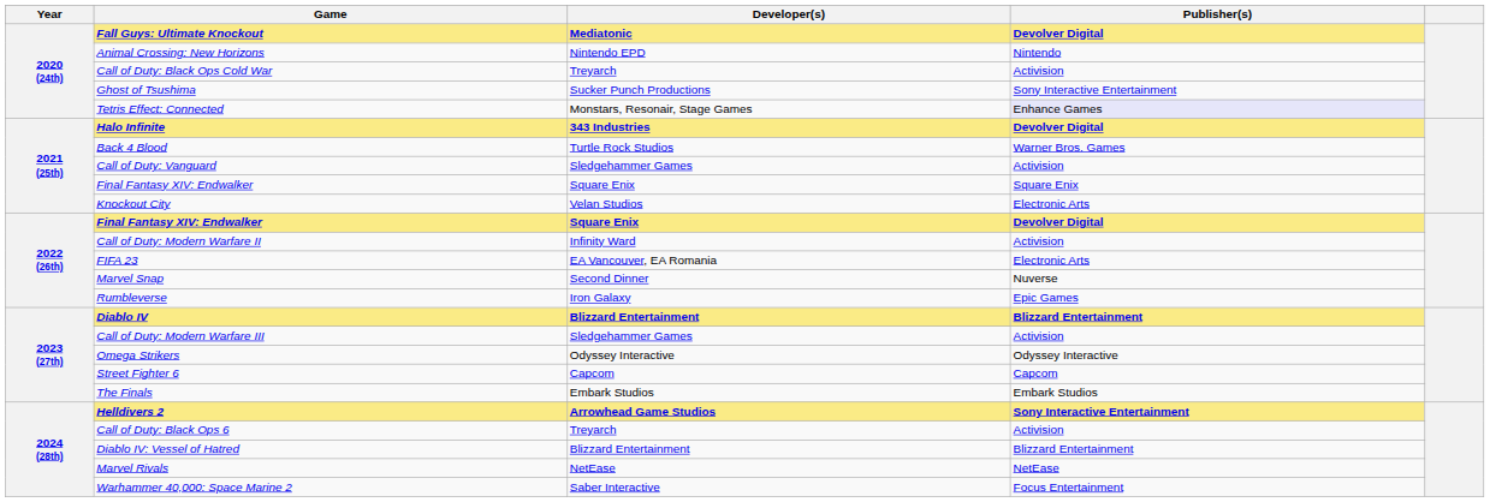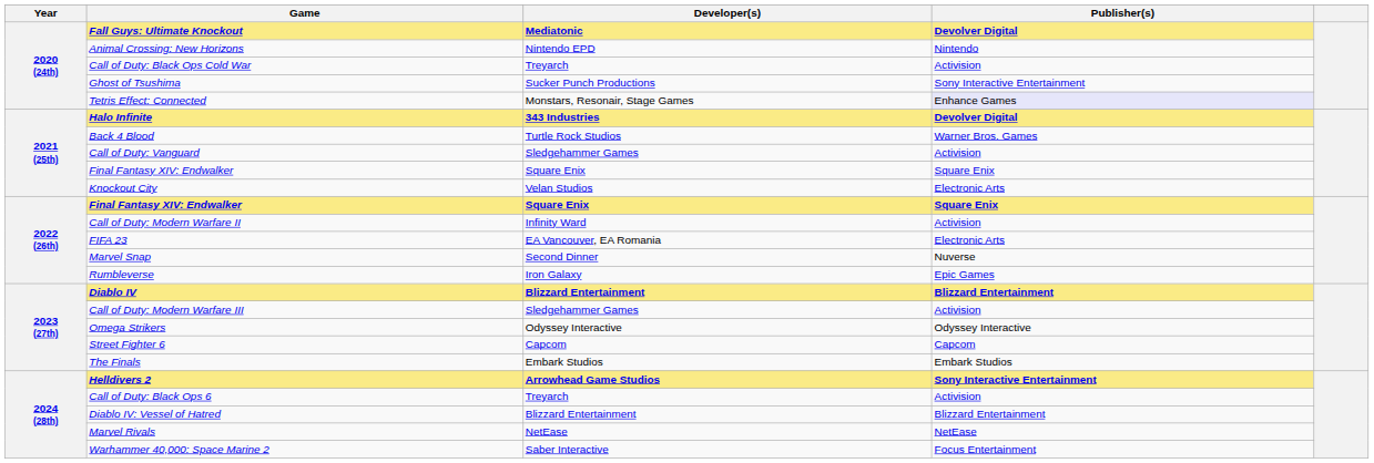 <table class="wikitable sortable" style="width:100%">
 <tr style="background:#bebebe">
 <th scope="col" style="width:6%;">Year</th>
 <th scope="col" style="width:32%;">Game</th>
 <th scope="col" style="width:30%;">Developer(s)</th>
 <th scope="col" style="width:28%;">Publisher(s)</th>
 <th scope="col" style="width:4%;" class="unsortable"></th>
 </tr>
 <tr>
 <th scope="row" rowspan="5" style="text-align:center"><a href='#'>2020</a> <br><small><a href='#'>(24th)</a> </small></th>
 <td style="background:#FAEB86"><strong><em><a href='#'>Fall Guys: Ultimate Knockout</a></em></strong></td>
 <td style="background:#FAEB86"><strong><a href='#'>Mediatonic</a></strong></td>
 <td style="background:#FAEB86"><strong><a href='#'>Devolver Digital</a></strong></td>
 <th scope="row" rowspan="5" style="text-align;center;"></th>
 </tr>
 <tr>
 <td><em><a href='#'>Animal Crossing: New Horizons</a></em></td>
 <td><a href='#'>Nintendo EPD</a></td>
 <td><a href='#'>Nintendo</a></td>
 </tr>
 <tr>
 <td><em><a href='#'>Call of Duty: Black Ops Cold War</a></em></td>
 <td><a href='#'>Treyarch</a></td>
 <td><a href='#'>Activision</a></td>
 </tr>
 <tr>
 <td><em><a href='#'>Ghost of Tsushima</a></em></td>
 <td><a href='#'>Sucker Punch Productions</a></td>
 <td><a href='#'>Sony Interactive Entertainment</a></td>
 </tr>
 <tr>
 <td><em><a href='#'>Tetris Effect: Connected</a></em></td>
 <td>Monstars, Resonair, Stage Games</td>
 <td style="background: lavender;">Enhance Games</td>
 </tr>
 <tr>
 <th scope="row" rowspan="5" style="text-align:center"><a href='#'>2021</a> <br><small><a href='#'>(25th)</a> </small></th>
 <td style="background:#FAEB86"><strong><em><a href='#'>Halo Infinite</a></em></strong></td>
 <td style="background:#FAEB86"><strong><a href='#'>343 Industries</a></strong></td>
 <td style="background:#FAEB86"><strong><a href='#'>Devolver Digital</a></strong></td>
 <th scope="row" rowspan="5" style="text-align;center;"></th>
 </tr>
 <tr>
 <td><em><a href='#'>Back 4 Blood</a></em></td>
 <td><a href='#'>Turtle Rock Studios</a></td>
 <td><a href='#'>Warner Bros. Games</a></td>
 </tr>
 <tr>
 <td><em><a href='#'>Call of Duty: Vanguard</a></em></td>
 <td><a href='#'>Sledgehammer Games</a></td>
 <td><a href='#'>Activision</a></td>
 </tr>
 <tr>
 <td><em><a href='#'>Final Fantasy XIV: Endwalker</a></em></td>
 <td><a href='#'>Square Enix</a></td>
 <td><a href='#'>Square Enix</a></td>
 </tr>
 <tr>
 <td><em><a href='#'>Knockout City</a></em></td>
 <td><a href='#'>Velan Studios</a></td>
 <td><a href='#'>Electronic Arts</a></td>
 </tr>
 <tr>
 <th scope="row" rowspan="5" style="text-align:center"><a href='#'>2022</a> <br><small><a href='#'>(26th)</a> </small></th>
 <td style="background:#FAEB86"><strong><em><a href='#'>Final Fantasy XIV: Endwalker</a></em></strong></td>
 <td style="background:#FAEB86"><strong><a href='#'>Square Enix</a></strong></td>
-<td style="background:#FAEB86"><strong><a href='#'>Devolver Digital</a></strong></td>
+<td style="background:#FAEB86"><strong><a href='#'>Square Enix</a></strong></td>
 <th scope="row" rowspan="5" style="text-align;center;"></th>
 </tr>
 <tr>
 <td><em><a href='#'>Call of Duty: Modern Warfare II</a></em></td>
 <td><a href='#'>Infinity Ward</a></td>
 <td><a href='#'>Activision</a></td>
 </tr>
 <tr>
 <td><em><a href='#'>FIFA 23</a></em></td>
 <td><a href='#'>EA Vancouver</a>, EA Romania</td>
 <td><a href='#'>Electronic Arts</a></td>
 </tr>
 <tr>
 <td><em><a href='#'>Marvel Snap</a></em></td>
 <td><a href='#'>Second Dinner</a></td>
 <td>Nuverse</td>
 </tr>
 <tr>
 <td><em><a href='#'>Rumbleverse</a></em></td>
 <td><a href='#'>Iron Galaxy</a></td>
 <td><a href='#'>Epic Games</a></td>
 </tr>
 <tr>
 <th scope="row" rowspan="5" style="text-align:center"><a href='#'>2023</a> <br><small><a href='#'>(27th)</a> </small></th>
 <td style="background:#FAEB86"><strong><em><a href='#'>Diablo IV</a></em></strong></td>
 <td style="background:#FAEB86"><strong><a href='#'>Blizzard Entertainment</a></strong></td>
 <td style="background:#FAEB86"><strong><a href='#'>Blizzard Entertainment</a></strong></td>
 <th scope="row" rowspan="5" style="text-align;center;"></th>
 </tr>
 <tr>
 <td><em><a href='#'>Call of Duty: Modern Warfare III</a></em></td>
 <td><a href='#'>Sledgehammer Games</a></td>
 <td><a href='#'>Activision</a></td>
 </tr>
 <tr>
 <td><em><a href='#'>Omega Strikers</a></em></td>
 <td>Odyssey Interactive</td>
 <td>Odyssey Interactive</td>
 </tr>
 <tr>
 <td><em><a href='#'>Street Fighter 6</a></em></td>
 <td><a href='#'>Capcom</a></td>
 <td><a href='#'>Capcom</a></td>
 </tr>
 <tr>
 <td><em><a href='#'>The Finals</a></em></td>
 <td>Embark Studios</td>
 <td>Embark Studios</td>
 </tr>
 <tr>
 <th scope="row" rowspan="5" style="text-align:center"><a href='#'>2024</a> <br><small><a href='#'>(28th)</a> </small></th>
 <td style="background:#FAEB86"><strong><em><a href='#'>Helldivers 2</a></em></strong></td>
 <td style="background:#FAEB86"><strong><a href='#'>Arrowhead Game Studios</a></strong></td>
 <td style="background:#FAEB86"><strong><a href='#'>Sony Interactive Entertainment</a></strong></td>
 <th scope="row" rowspan="5" style="text-align;center;"><br></th>
 </tr>
 <tr>
 <td><em><a href='#'>Call of Duty: Black Ops 6</a></em></td>
 <td><a href='#'>Treyarch</a></td>
 <td><a href='#'>Activision</a></td>
 </tr>
 <tr>
 <td><em><a href='#'>Diablo IV: Vessel of Hatred</a></em></td>
 <td><a href='#'>Blizzard Entertainment</a></td>
 <td><a href='#'>Blizzard Entertainment</a></td>
 </tr>
 <tr>
 <td><em><a href='#'>Marvel Rivals</a></em></td>
 <td><a href='#'>NetEase</a></td>
 <td><a href='#'>NetEase</a></td>
 </tr>
 <tr>
 <td><em><a href='#'>Warhammer 40,000: Space Marine 2</a></em></td>
 <td><a href='#'>Saber Interactive</a></td>
 <td><a href='#'>Focus Entertainment</a></td>
 </tr>
 </table>
